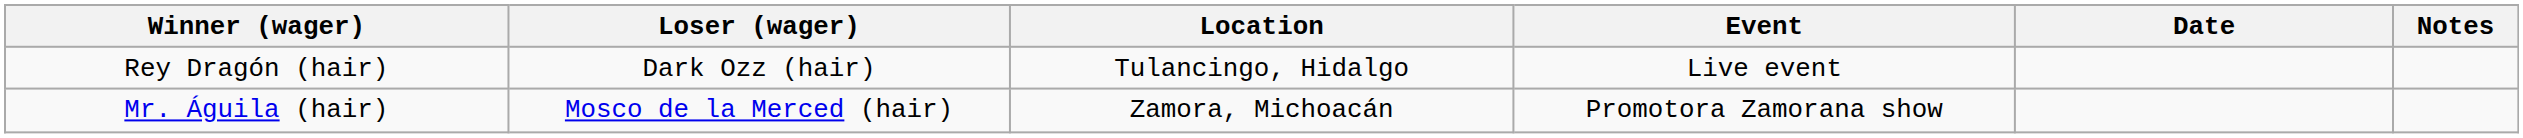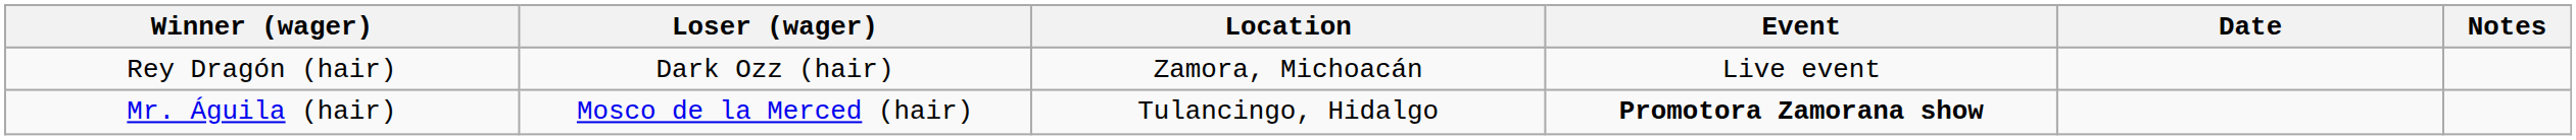 <table class="wikitable sortable" width=100%  style="text-align: center">
 <tr>
 <th width=20% scope="col">Winner (wager)</th>
 <th width=20% scope="col">Loser (wager)</th>
 <th width=20% scope="col">Location</th>
 <th width=20% scope="col">Event</th>
 <th width=15% scope="col">Date</th>
 <th class="unsortable" width=5% scope="col">Notes</th>
 </tr>
 <tr>
 <td>Rey Dragón (hair)</td>
 <td>Dark Ozz (hair)</td>
-<td>Tulancingo, Hidalgo</td>
+<td>Zamora, Michoacán</td>
 <td>Live event</td>
 <td></td>
 <td></td>
 </tr>
 <tr>
 <td><a href='#'>Mr. Águila</a> (hair)</td>
 <td><a href='#'>Mosco de la Merced</a> (hair)</td>
-<td>Zamora, Michoacán</td>
-<td>Promotora Zamorana show</td>
+<td>Tulancingo, Hidalgo</td>
+<td><strong>Promotora Zamorana show</strong></td>
 <td></td>
 <td></td>
 </tr>
 </table>
